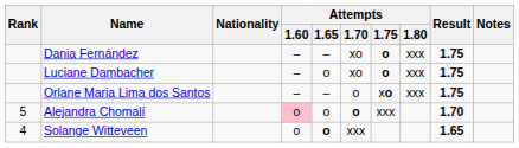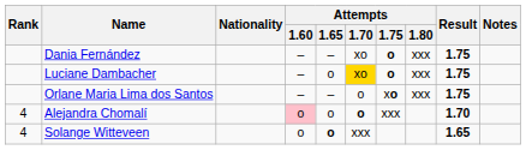 <table class="wikitable sortable" style="text-align:center">
 <tr>
 <th rowspan=2>Rank</th>
 <th rowspan=2>Name</th>
 <th rowspan=2>Nationality</th>
 <th colspan=5>Attempts</th>
 <th rowspan=2>Result</th>
 <th rowspan=2>Notes</th>
 </tr>
 <tr>
 <th>1.60</th>
 <th>1.65</th>
 <th>1.70</th>
 <th>1.75</th>
 <th>1.80</th>
 </tr>
 <tr>
 <td align=center></td>
 <td align=left><a href='#'>Dania Fernández</a></td>
 <td align=left></td>
 <td>–</td>
 <td>–</td>
 <td>xo</td>
 <td><strong>o</strong></td>
 <td>xxx</td>
 <td><strong>1.75</strong></td>
 <td></td>
 </tr>
 <tr>
 <td align=center></td>
 <td align=left><a href='#'>Luciane Dambacher</a></td>
 <td align=left></td>
 <td>–</td>
 <td>o</td>
-<td>xo</td>
+<td style="background: gold;">xo</td>
 <td><strong>o</strong></td>
 <td>xxx</td>
 <td><strong>1.75</strong></td>
 <td></td>
 </tr>
 <tr>
 <td align=center></td>
 <td align=left><a href='#'>Orlane Maria Lima dos Santos</a></td>
 <td align=left></td>
 <td>–</td>
 <td>–</td>
 <td>o</td>
 <td>x<strong>o</strong></td>
 <td>xxx</td>
 <td><strong>1.75</strong></td>
 <td></td>
 </tr>
 <tr>
-<td align=center>5</td>
+<td align=center>4</td>
 <td align=left><a href='#'>Alejandra Chomalí</a></td>
 <td align=left></td>
 <td style="background: pink;">o</td>
 <td>o</td>
 <td><strong>o</strong></td>
 <td>xxx</td>
 <td></td>
 <td><strong>1.70</strong></td>
 <td></td>
 </tr>
 <tr>
 <td align=center>4</td>
 <td align=left><a href='#'>Solange Witteveen</a></td>
 <td align=left></td>
 <td>o</td>
 <td><strong>o</strong></td>
 <td>xxx</td>
 <td></td>
 <td></td>
 <td><strong>1.65</strong></td>
 <td></td>
 </tr>
 </table>
